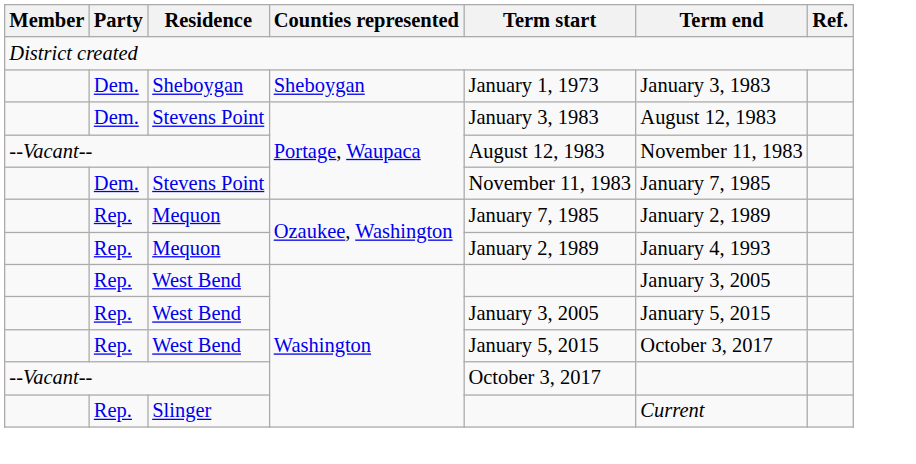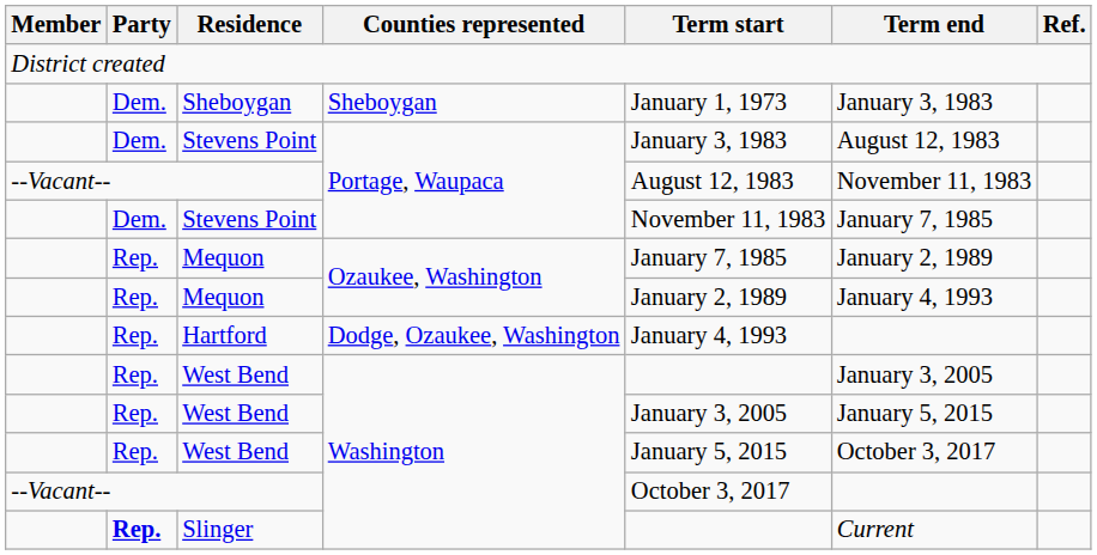 <table class="wikitable">
 <tr>
 <th>Member</th>
 <th>Party</th>
 <th>Residence</th>
 <th>Counties represented</th>
 <th>Term start</th>
 <th>Term end</th>
 <th>Ref.</th>
 </tr>
 <tr>
 <td colspan="7"><em>District created</em></td>
 </tr>
 <tr>
 <td></td>
 <td><a href='#'>Dem.</a></td>
 <td><a href='#'>Sheboygan</a></td>
 <td><a href='#'>Sheboygan</a></td>
 <td>January 1, 1973</td>
 <td>January 3, 1983</td>
 <td></td>
 </tr>
 <tr>
 <td></td>
 <td><a href='#'>Dem.</a></td>
 <td><a href='#'>Stevens Point</a></td>
 <td rowspan="3"><a href='#'>Portage</a>, <a href='#'>Waupaca</a></td>
 <td>January 3, 1983</td>
 <td>August 12, 1983</td>
 <td></td>
 </tr>
 <tr>
 <td colspan="3"><em>--Vacant--</em></td>
 <td>August 12, 1983</td>
 <td>November 11, 1983</td>
 <td></td>
 </tr>
 <tr>
 <td></td>
 <td><a href='#'>Dem.</a></td>
 <td><a href='#'>Stevens Point</a></td>
 <td>November 11, 1983</td>
 <td>January 7, 1985</td>
 <td></td>
 </tr>
 <tr>
 <td></td>
 <td><a href='#'>Rep.</a></td>
 <td><a href='#'>Mequon</a></td>
 <td rowspan="2"><a href='#'>Ozaukee</a>, <a href='#'>Washington</a></td>
 <td>January 7, 1985</td>
 <td>January 2, 1989</td>
 <td></td>
 </tr>
 <tr>
 <td></td>
 <td><a href='#'>Rep.</a></td>
 <td><a href='#'>Mequon</a></td>
 <td>January 2, 1989</td>
 <td>January 4, 1993</td>
 <td></td>
 </tr>
 <tr>
 <td></td>
 <td><a href='#'>Rep.</a></td>
+<td><a href='#'>Hartford</a></td>
+<td><a href='#'>Dodge</a>, <a href='#'>Ozaukee</a>, <a href='#'>Washington</a></td>
+<td>January 4, 1993</td>
+<td></td>
+<td></td>
+</tr>
+<tr>
+<td></td>
+<td><a href='#'>Rep.</a></td>
 <td><a href='#'>West Bend</a></td>
 <td rowspan="5"><a href='#'>Washington</a></td>
 <td></td>
 <td>January 3, 2005</td>
 <td></td>
 </tr>
 <tr>
 <td></td>
 <td><a href='#'>Rep.</a></td>
 <td><a href='#'>West Bend</a></td>
 <td>January 3, 2005</td>
 <td>January 5, 2015</td>
 <td></td>
 </tr>
 <tr>
 <td></td>
 <td><a href='#'>Rep.</a></td>
 <td><a href='#'>West Bend</a></td>
 <td>January 5, 2015</td>
 <td>October 3, 2017</td>
 <td></td>
 </tr>
 <tr>
 <td colspan="3"><em>--Vacant--</em></td>
 <td>October 3, 2017</td>
 <td></td>
 <td></td>
 </tr>
 <tr>
 <td></td>
-<td><a href='#'>Rep.</a></td>
+<td><strong><a href='#'>Rep.</a></strong></td>
 <td><a href='#'>Slinger</a></td>
 <td></td>
 <td><em>Current</em></td>
 <td></td>
 </tr>
 </table>
